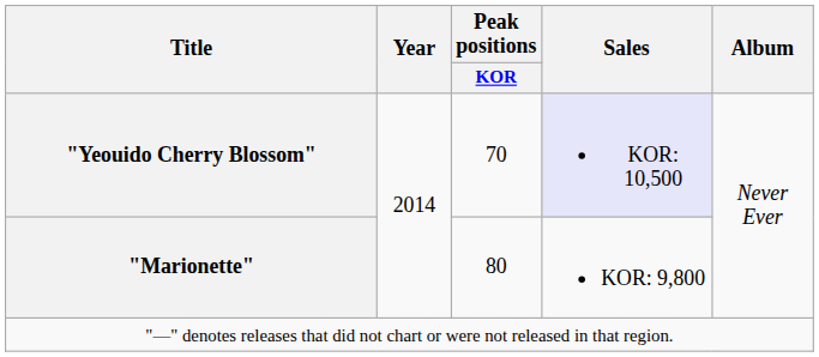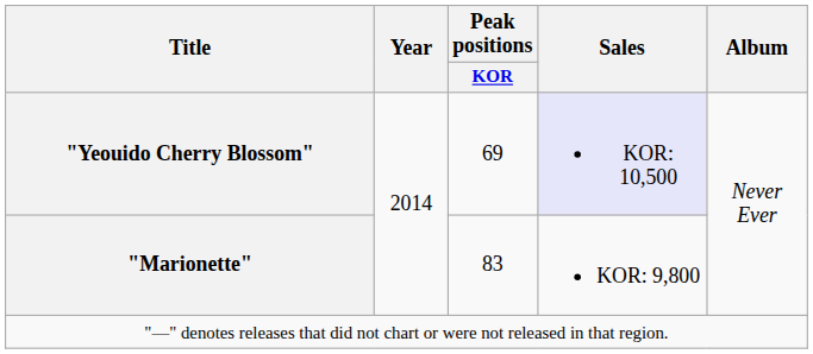 <table class="wikitable plainrowheaders" style="text-align:center;">
 <tr>
 <th rowspan="2" scope="col" style="width:17em;">Title</th>
 <th rowspan="2" scope="col" style="width:3em;">Year</th>
 <th scope="col">Peak positions</th>
 <th rowspan="2">Sales</th>
 <th rowspan="2" scope="col">Album</th>
 </tr>
 <tr>
 <th style="width:3em;font-size:85%"><a href='#'>KOR</a></th>
 </tr>
 <tr>
 <th scope="row">"Yeouido Cherry Blossom"</th>
 <td rowspan="2">2014</td>
-<td>70</td>
+<td>69</td>
 <td style="background: lavender;"><br><ul><li>KOR: 10,500</li></ul></td>
 <td rowspan="2"><em>Never Ever</em></td>
 </tr>
 <tr>
 <th scope="row">"Marionette"</th>
-<td>80</td>
+<td>83</td>
 <td><br><ul><li>KOR: 9,800</li></ul></td>
 </tr>
 <tr>
 <td colspan="5"><small>"—" denotes releases that did not chart or were not released in that region.</small></td>
 </tr>
 </table>
